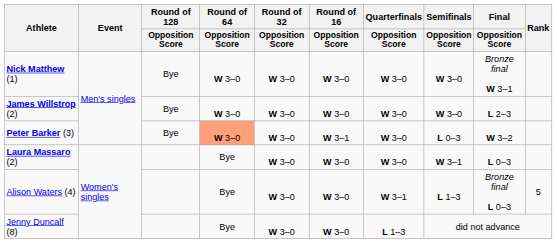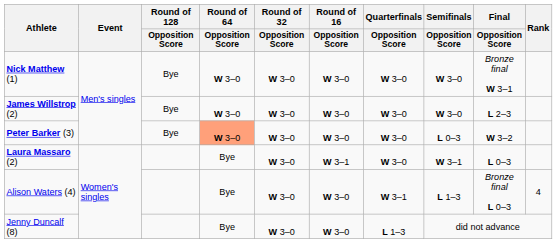 <table class="wikitable" style="font-size:90%;">
 <tr>
 <th rowspan="2">Athlete</th>
 <th rowspan="2">Event</th>
 <th>Round of 128</th>
 <th>Round of 64</th>
 <th>Round of 32</th>
 <th>Round of 16</th>
 <th>Quarterfinals</th>
 <th>Semifinals</th>
 <th>Final</th>
 <th rowspan=2>Rank</th>
 </tr>
 <tr style="font-size:95%">
 <th>Opposition<br>Score</th>
 <th>Opposition<br>Score</th>
 <th>Opposition<br>Score</th>
 <th>Opposition<br>Score</th>
 <th>Opposition<br>Score</th>
 <th>Opposition<br>Score</th>
 <th>Opposition<br>Score</th>
 </tr>
 <tr align=center>
 <td align=left><strong><a href='#'>Nick Matthew</a></strong> (1)</td>
 <td style="text-align:left;" rowspan="3"><a href='#'>Men's singles</a></td>
 <td>Bye</td>
 <td><br><strong>W</strong> 3–0</td>
 <td><br><strong>W</strong> 3–0</td>
 <td><br><strong>W</strong> 3–0</td>
 <td><br><strong>W</strong> 3–0</td>
 <td><br><strong>W</strong> 3–0</td>
 <td><em>Bronze final</em><br><br><strong>W</strong> 3–1</td>
 <td></td>
 </tr>
 <tr align=center>
 <td align=left><strong><a href='#'>James Willstrop</a></strong> (2)</td>
 <td>Bye</td>
 <td><br><strong>W</strong> 3–0</td>
 <td><br><strong>W</strong> 3–0</td>
 <td><br><strong>W</strong> 3–0</td>
 <td><br><strong>W</strong> 3–0</td>
 <td><br><strong>W</strong> 3–0</td>
 <td><br><strong>L</strong> 2–3</td>
 <td></td>
 </tr>
 <tr align=center>
 <td align=left><strong><a href='#'>Peter Barker</a></strong> (3)</td>
 <td>Bye</td>
 <td style="background: lightsalmon;"><br><strong>W</strong> 3–0</td>
 <td><br><strong>W</strong> 3–0</td>
-<td><br><strong>W</strong> 3–1</td>
+<td><br><strong>W</strong> 3–0</td>
 <td><br><strong>W</strong> 3–0</td>
 <td><br><strong>L</strong> 0–3</td>
 <td><br><strong>W</strong> 3–2</td>
 <td></td>
 </tr>
 <tr align=center>
 <td align=left><strong><a href='#'>Laura Massaro</a></strong> (2)</td>
 <td style="text-align:left;" rowspan="3"><a href='#'>Women's singles</a></td>
 <td></td>
 <td>Bye</td>
 <td><br><strong>W</strong> 3–0</td>
-<td><br><strong>W</strong> 3–0</td>
+<td><br><strong>W</strong> 3–1</td>
 <td><br><strong>W</strong> 3–0</td>
 <td><br><strong>W</strong> 3–1</td>
 <td><br><strong>L</strong> 0–3</td>
 <td></td>
 </tr>
 <tr align=center>
 <td align=left><a href='#'>Alison Waters</a> (4)</td>
 <td></td>
 <td>Bye</td>
 <td><br><strong>W</strong> 3–0</td>
 <td><br><strong>W</strong> 3–0</td>
 <td><br><strong>W</strong> 3–1</td>
 <td><br><strong>L</strong> 1–3</td>
 <td><em>Bronze final</em><br><br><strong>L</strong> 0–3</td>
-<td>5</td>
+<td>4</td>
 </tr>
 <tr align=center>
 <td align=left><a href='#'>Jenny Duncalf</a> (8)</td>
 <td></td>
 <td>Bye</td>
 <td><br><strong>W</strong> 3–0</td>
 <td><br><strong>W</strong> 3–0</td>
 <td><br><strong>L</strong> 1–3</td>
 <td colspan=3>did not advance</td>
 </tr>
 </table>
